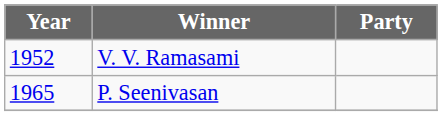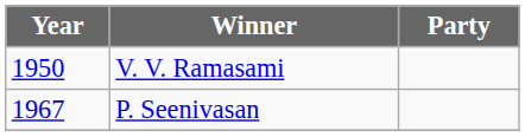 <table class="wikitable" width="50%">
 <tr>
 <th style="background-color:#666666; color:white">Year</th>
 <th style="background-color:#666666; color:white">Winner</th>
 <th style="background-color:#666666; color:white" colspan="2">Party</th>
 </tr>
 <tr>
-<td><a href='#'>1952</a></td>
+<td><a href='#'>1950</a></td>
 <td><a href='#'>V. V. Ramasami</a></td>
 <td></td>
 </tr>
 <tr>
-<td><a href='#'>1965</a></td>
+<td><a href='#'>1967</a></td>
 <td><a href='#'>P. Seenivasan</a></td>
 <td></td>
 </tr>
 <tr>
 </tr>
 </table>
